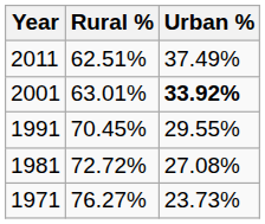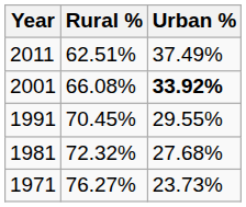 <table class="wikitable sortable">
 <tr>
 <th>Year</th>
 <th>Rural %</th>
 <th>Urban %</th>
 </tr>
 <tr>
 <td>2011</td>
 <td>62.51%</td>
 <td>37.49%</td>
 </tr>
 <tr>
 <td>2001</td>
-<td>63.01%</td>
+<td>66.08%</td>
 <td><strong>33.92%</strong></td>
 </tr>
 <tr>
 <td>1991</td>
 <td>70.45%</td>
 <td>29.55%</td>
 </tr>
 <tr>
 <td>1981</td>
-<td>72.72%</td>
-<td>27.08%</td>
+<td>72.32%</td>
+<td>27.68%</td>
 </tr>
 <tr>
 <td>1971</td>
 <td>76.27%</td>
 <td>23.73%</td>
 </tr>
 </table>
